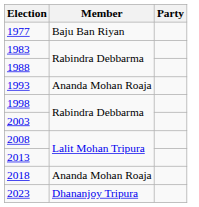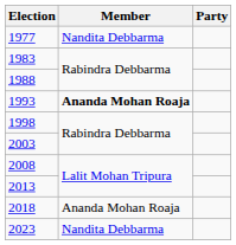 <table class="wikitable sortable">
 <tr>
 <th>Election</th>
 <th>Member</th>
 <th colspan=2>Party</th>
 </tr>
 <tr>
 <td><a href='#'>1977</a></td>
-<td>Baju Ban Riyan</td>
+<td><a href='#'>Nandita Debbarma</a></td>
 <td></td>
 </tr>
 <tr>
 <td><a href='#'>1983</a></td>
 <td rowspan=2>Rabindra Debbarma</td>
 <td></td>
 </tr>
 <tr>
 <td><a href='#'>1988</a></td>
 </tr>
 <tr>
 <td><a href='#'>1993</a></td>
-<td>Ananda Mohan Roaja</td>
+<td><strong>Ananda Mohan Roaja</strong></td>
 <td></td>
 </tr>
 <tr>
 <td><a href='#'>1998</a></td>
 <td rowspan=2>Rabindra Debbarma</td>
 <td></td>
 </tr>
 <tr>
 <td><a href='#'>2003</a></td>
 <td></td>
 </tr>
 <tr>
 <td><a href='#'>2008</a></td>
 <td rowspan=2><a href='#'>Lalit Mohan Tripura</a></td>
 <td></td>
 </tr>
 <tr>
 <td><a href='#'>2013</a></td>
 </tr>
 <tr>
 <td><a href='#'>2018</a></td>
 <td>Ananda Mohan Roaja</td>
 <td></td>
 </tr>
 <tr>
 <td><a href='#'>2023</a></td>
-<td><a href='#'>Dhananjoy Tripura</a></td>
+<td><a href='#'>Nandita Debbarma</a></td>
 <td></td>
 </tr>
 </table>
